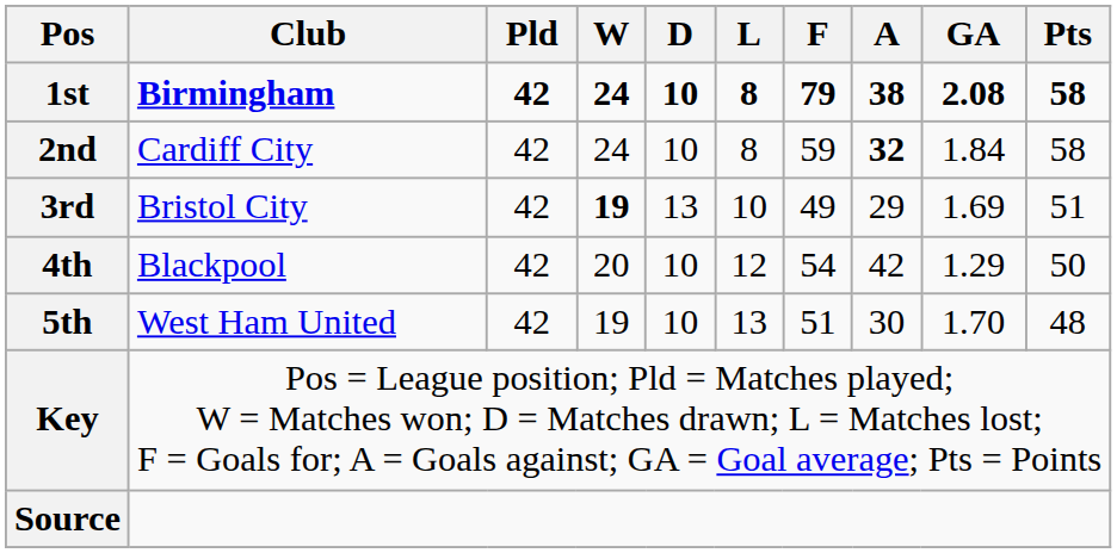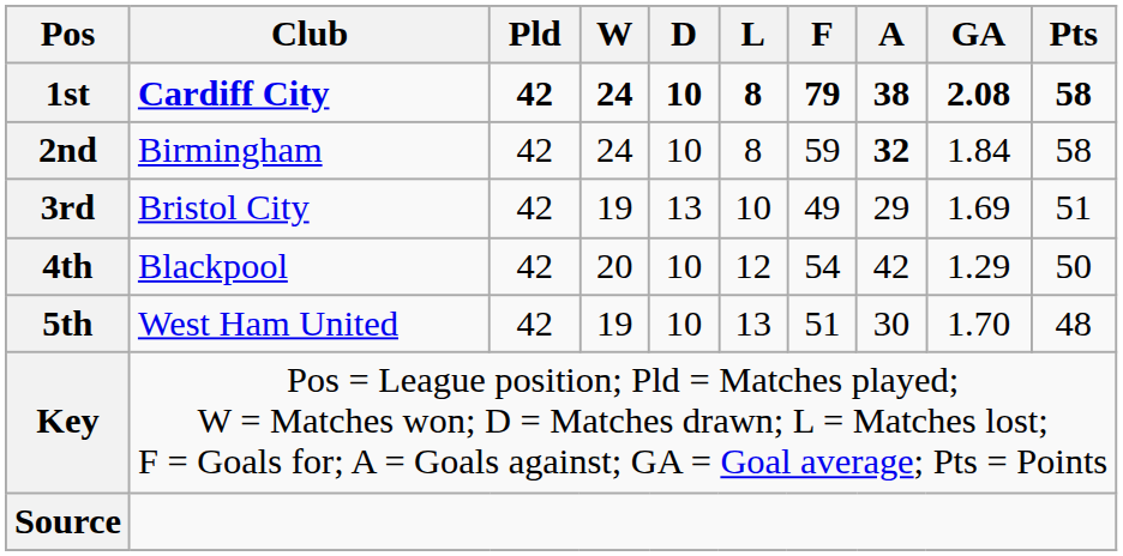 <table class="wikitable" style="text-align:center">
 <tr>
 <th scope="col">Pos</th>
 <th scope="col">Club</th>
 <th scope="col">Pld</th>
 <th scope="col">W</th>
 <th scope="col">D</th>
 <th scope="col">L</th>
 <th scope="col">F</th>
 <th scope="col">A</th>
 <th scope="col">GA</th>
 <th scope="col">Pts</th>
 </tr>
 <tr style="font-Weight:bold">
 <th scope="row">1st</th>
-<td align="left"><a href='#'>Birmingham</a></td>
+<td align="left"><a href='#'>Cardiff City</a></td>
 <td>42</td>
 <td>24</td>
 <td>10</td>
 <td>8</td>
 <td>79</td>
 <td>38</td>
 <td>2.08</td>
 <td>58</td>
 </tr>
 <tr>
 <th scope="row">2nd</th>
-<td align="left"><a href='#'>Cardiff City</a></td>
+<td align="left"><a href='#'>Birmingham</a></td>
 <td>42</td>
 <td>24</td>
 <td>10</td>
 <td>8</td>
 <td>59</td>
 <td><strong>32</strong></td>
 <td>1.84</td>
 <td>58</td>
 </tr>
 <tr>
 <th scope="row">3rd</th>
 <td align="left"><a href='#'>Bristol City</a></td>
 <td>42</td>
-<td><strong>19</strong></td>
+<td>19</td>
 <td>13</td>
 <td>10</td>
 <td>49</td>
 <td>29</td>
 <td>1.69</td>
 <td>51</td>
 </tr>
 <tr>
 <th scope="row">4th</th>
 <td align="left"><a href='#'>Blackpool</a></td>
 <td>42</td>
 <td>20</td>
 <td>10</td>
 <td>12</td>
 <td>54</td>
 <td>42</td>
 <td>1.29</td>
 <td>50</td>
 </tr>
 <tr>
 <th scope="row">5th</th>
 <td align="left"><a href='#'>West Ham United</a></td>
 <td>42</td>
 <td>19</td>
 <td>10</td>
 <td>13</td>
 <td>51</td>
 <td>30</td>
 <td>1.70</td>
 <td>48</td>
 </tr>
 <tr>
 <th scope="row">Key</th>
 <td colspan="9">Pos = League position; Pld = Matches played;<br>W = Matches won; D = Matches drawn; L = Matches lost;<br>F = Goals for; A = Goals against; GA = <a href='#'>Goal average</a>; Pts = Points</td>
 </tr>
 <tr>
 <th scope="row">Source</th>
 <td colspan="9"></td>
 </tr>
 </table>
